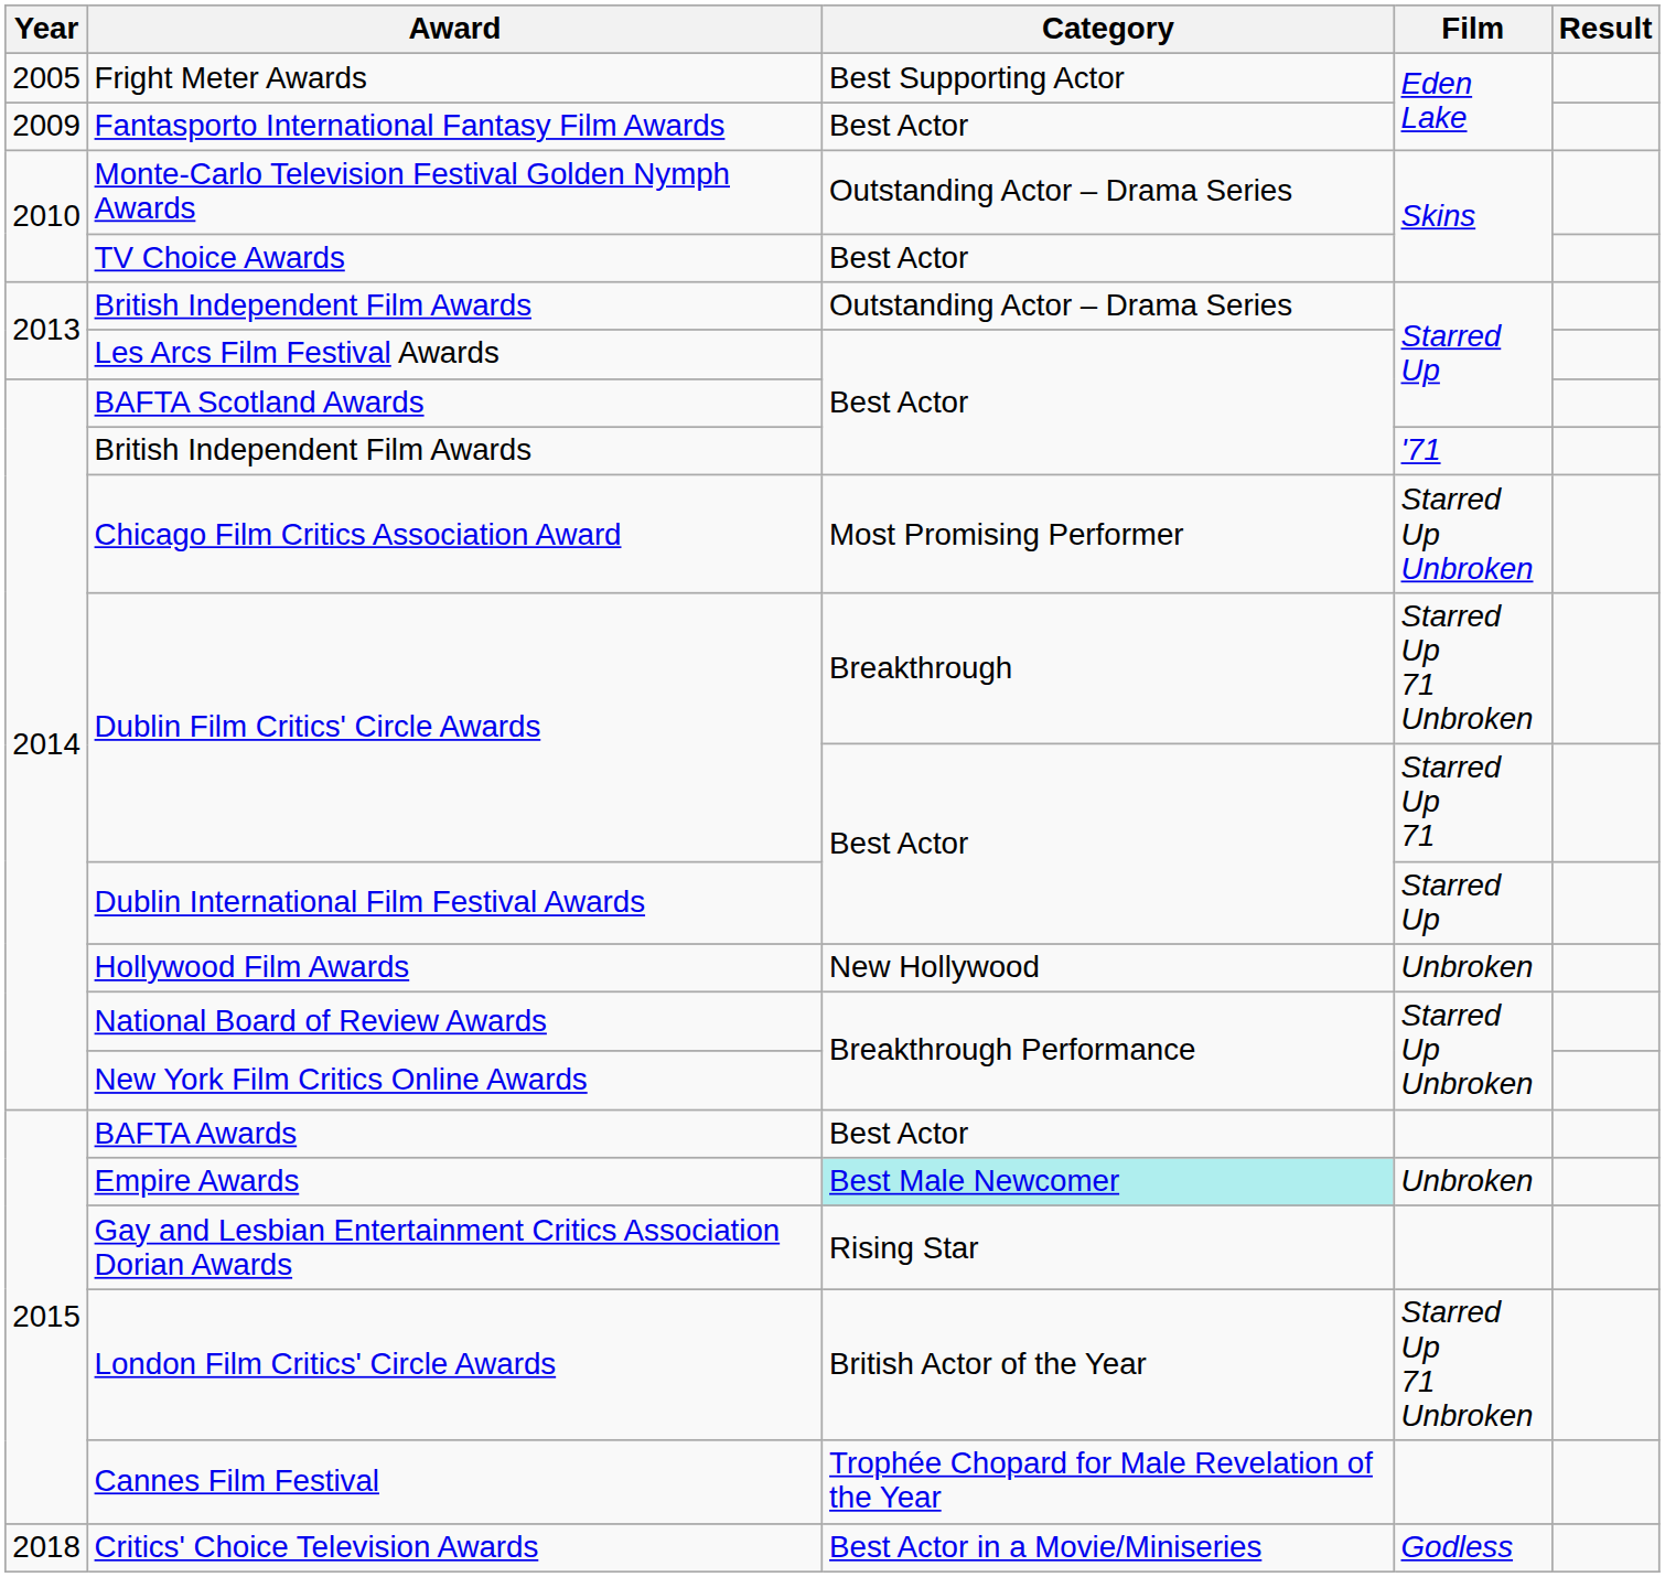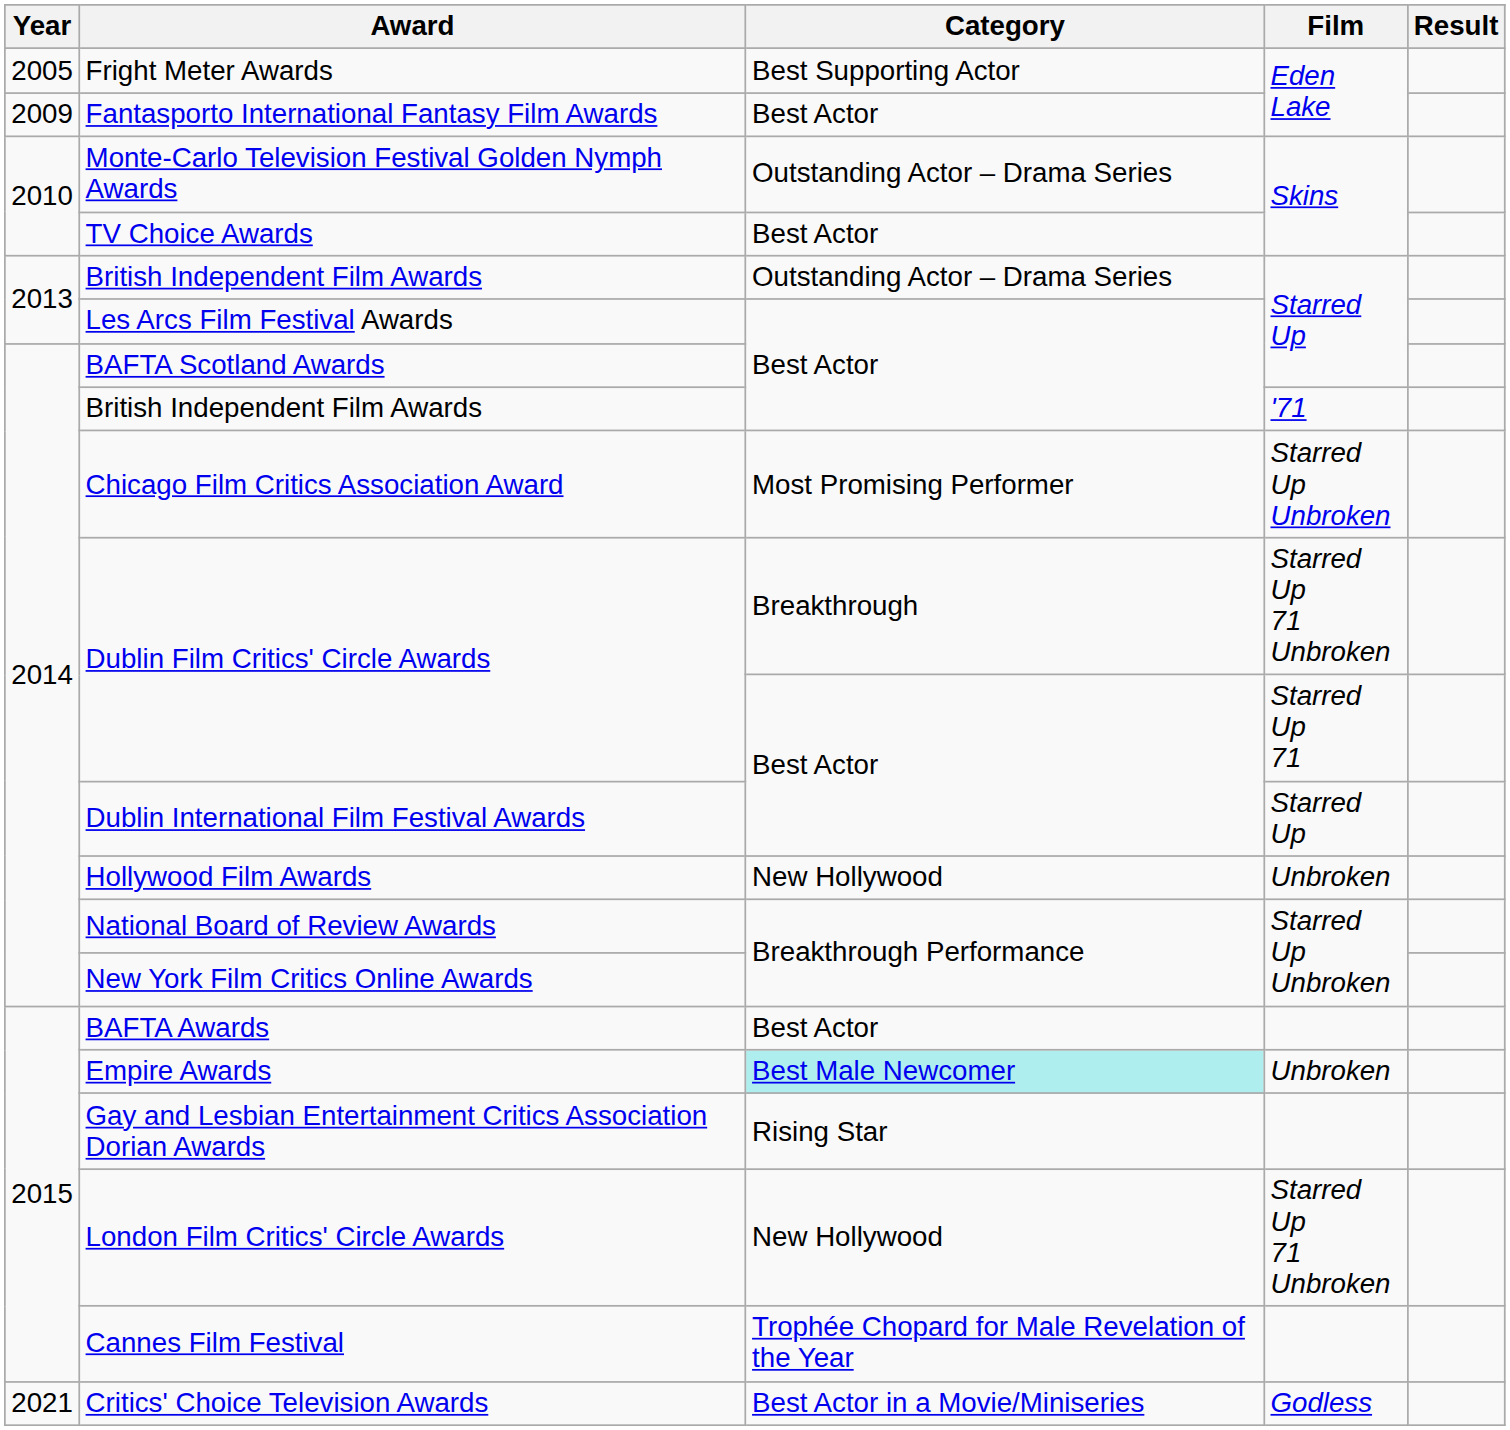 <table class="wikitable">
 <tr>
 <th>Year</th>
 <th>Award</th>
 <th>Category</th>
 <th>Film</th>
 <th>Result</th>
 </tr>
 <tr>
 <td>2005</td>
 <td>Fright Meter Awards</td>
 <td>Best Supporting Actor</td>
 <td rowspan=2><em><a href='#'>Eden Lake</a></em></td>
 <td></td>
 </tr>
 <tr>
 <td>2009</td>
 <td><a href='#'>Fantasporto International Fantasy Film Awards</a></td>
 <td>Best Actor</td>
 <td></td>
 </tr>
 <tr>
 <td rowspan=2>2010</td>
 <td><a href='#'>Monte-Carlo Television Festival Golden Nymph Awards</a></td>
 <td>Outstanding Actor – Drama Series</td>
 <td rowspan=2><em><a href='#'>Skins</a></em></td>
 <td></td>
 </tr>
 <tr>
 <td><a href='#'>TV Choice Awards</a></td>
 <td>Best Actor</td>
 <td></td>
 </tr>
 <tr>
 <td rowspan=2>2013</td>
 <td><a href='#'>British Independent Film Awards</a></td>
 <td>Outstanding Actor – Drama Series</td>
 <td rowspan=3><em><a href='#'>Starred Up</a></em></td>
 <td></td>
 </tr>
 <tr>
 <td><a href='#'>Les Arcs Film Festival</a> Awards</td>
 <td rowspan=3>Best Actor</td>
 <td></td>
 </tr>
 <tr>
 <td rowspan=9>2014</td>
 <td><a href='#'>BAFTA Scotland Awards</a></td>
 <td></td>
 </tr>
 <tr>
 <td>British Independent Film Awards</td>
 <td><em><a href='#'>'71</a></em></td>
 <td></td>
 </tr>
 <tr>
 <td><a href='#'>Chicago Film Critics Association Award</a></td>
 <td>Most Promising Performer</td>
 <td><em>Starred Up</em><br><em><a href='#'>Unbroken</a></em></td>
 <td></td>
 </tr>
 <tr>
 <td rowspan=2><a href='#'>Dublin Film Critics' Circle Awards</a></td>
 <td>Breakthrough</td>
 <td><em>Starred Up</em><br><em>71</em><br><em>Unbroken</em></td>
 <td></td>
 </tr>
 <tr>
 <td rowspan=2>Best Actor</td>
 <td><em>Starred Up</em><br><em>71</em></td>
 <td></td>
 </tr>
 <tr>
 <td><a href='#'>Dublin International Film Festival Awards</a></td>
 <td><em>Starred Up</em></td>
 <td></td>
 </tr>
 <tr>
 <td><a href='#'>Hollywood Film Awards</a></td>
 <td>New Hollywood</td>
 <td><em>Unbroken</em></td>
 <td></td>
 </tr>
 <tr>
 <td><a href='#'>National Board of Review Awards</a></td>
 <td rowspan=2>Breakthrough Performance</td>
 <td rowspan=2><em>Starred Up</em><br><em>Unbroken</em></td>
 <td></td>
 </tr>
 <tr>
 <td><a href='#'>New York Film Critics Online Awards</a></td>
 <td></td>
 </tr>
 <tr>
 <td rowspan=5>2015</td>
 <td><a href='#'>BAFTA Awards</a></td>
 <td>Best Actor</td>
 <td></td>
 <td></td>
 </tr>
 <tr>
 <td><a href='#'>Empire Awards</a></td>
 <td style="background: paleturquoise;"><a href='#'>Best Male Newcomer</a></td>
 <td><em>Unbroken</em></td>
 <td></td>
 </tr>
 <tr>
 <td><a href='#'>Gay and Lesbian Entertainment Critics Association Dorian Awards</a></td>
 <td>Rising Star</td>
 <td></td>
 <td></td>
 </tr>
 <tr>
 <td><a href='#'>London Film Critics' Circle Awards</a></td>
-<td>British Actor of the Year</td>
+<td>New Hollywood</td>
 <td><em>Starred Up</em><br><em>71</em><br><em>Unbroken</em></td>
 <td></td>
 </tr>
 <tr>
 <td><a href='#'>Cannes Film Festival</a></td>
 <td><a href='#'>Trophée Chopard for Male Revelation of the Year</a></td>
 <td></td>
 <td></td>
 </tr>
 <tr>
-<td>2018</td>
+<td>2021</td>
 <td><a href='#'>Critics' Choice Television Awards</a></td>
 <td><a href='#'>Best Actor in a Movie/Miniseries</a></td>
 <td><em><a href='#'>Godless</a></em></td>
 <td></td>
 </tr>
 </table>
